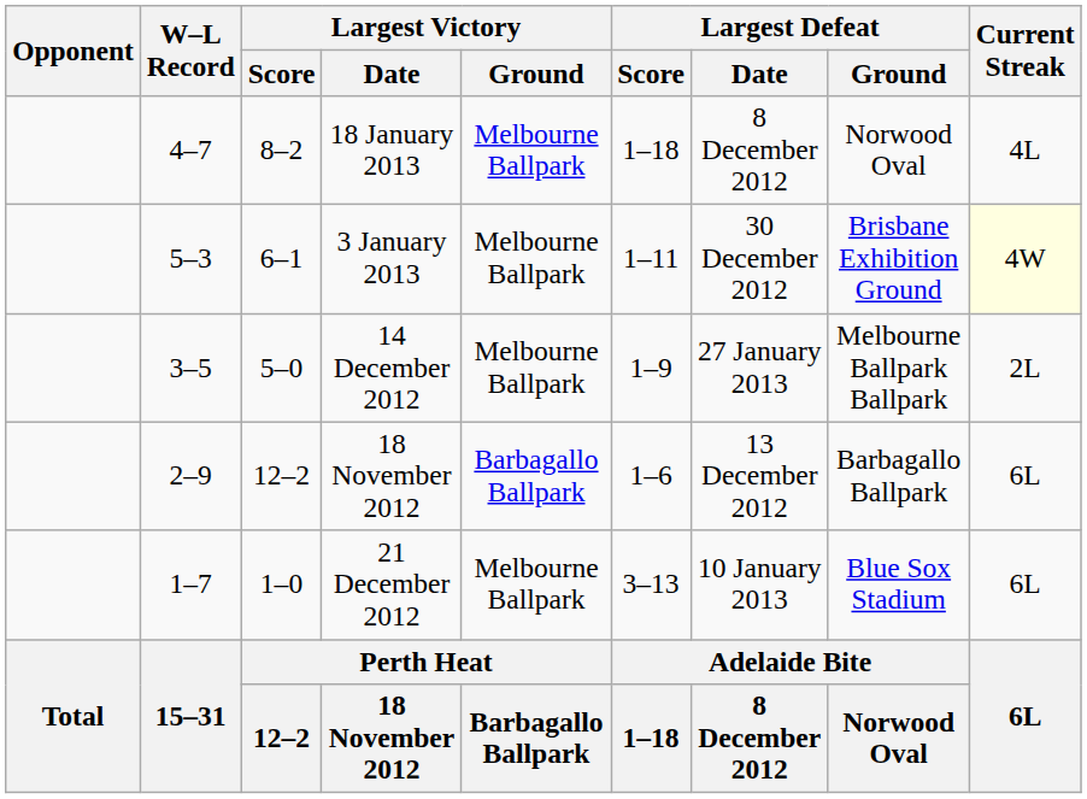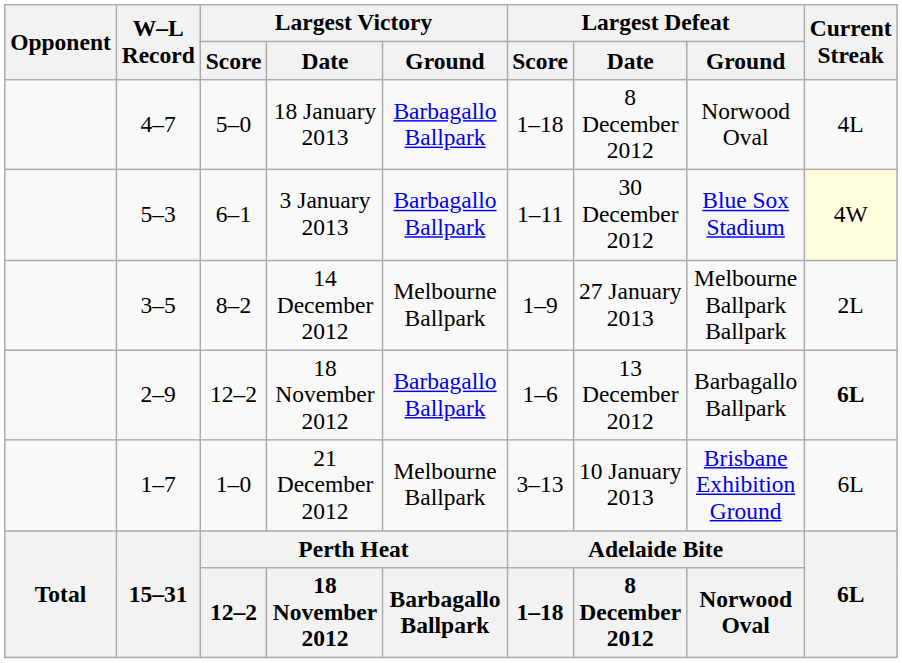 <table class="wikitable" style="text-align:center">
 <tr>
 <th rowspan=2>Opponent</th>
 <th rowspan=2>W–L<br>Record</th>
 <th colspan=3>Largest Victory</th>
 <th colspan=3>Largest Defeat</th>
 <th rowspan=2>Current<br>Streak</th>
 </tr>
 <tr>
 <th>Score</th>
 <th>Date</th>
 <th>Ground</th>
 <th>Score</th>
 <th>Date</th>
 <th>Ground</th>
 </tr>
 <tr>
 <td align=left></td>
 <td>4–7</td>
-<td>8–2</td>
+<td>5–0</td>
 <td>18 January 2013</td>
-<td><a href='#'>Melbourne Ballpark</a></td>
+<td><a href='#'>Barbagallo Ballpark</a></td>
 <td>1–18</td>
 <td>8 December 2012</td>
 <td>Norwood Oval</td>
 <td>4L</td>
 </tr>
 <tr>
 <td align=left></td>
 <td>5–3</td>
 <td>6–1</td>
 <td>3 January 2013</td>
-<td>Melbourne Ballpark</td>
+<td><a href='#'>Barbagallo Ballpark</a></td>
 <td>1–11</td>
 <td>30 December 2012</td>
-<td><a href='#'>Brisbane Exhibition Ground</a></td>
+<td><a href='#'>Blue Sox Stadium</a></td>
 <td style="background: lightyellow;">4W</td>
 </tr>
 <tr>
 <td align=left></td>
 <td>3–5</td>
-<td>5–0</td>
+<td>8–2</td>
 <td>14 December 2012</td>
 <td>Melbourne Ballpark</td>
 <td>1–9</td>
 <td>27 January 2013</td>
 <td>Melbourne Ballpark Ballpark</td>
 <td>2L</td>
 </tr>
 <tr>
 <td align=left></td>
 <td>2–9</td>
 <td>12–2</td>
 <td>18 November 2012</td>
 <td><a href='#'>Barbagallo Ballpark</a></td>
 <td>1–6</td>
 <td>13 December 2012</td>
 <td>Barbagallo Ballpark</td>
-<td>6L</td>
+<td><strong>6L</strong></td>
 </tr>
 <tr>
 <td align=left></td>
 <td>1–7</td>
 <td>1–0</td>
 <td>21 December 2012</td>
 <td>Melbourne Ballpark</td>
 <td>3–13</td>
 <td>10 January 2013</td>
-<td><a href='#'>Blue Sox Stadium</a></td>
+<td><a href='#'>Brisbane Exhibition Ground</a></td>
 <td>6L</td>
 </tr>
 <tr>
 <th rowspan=2 align=left>Total</th>
 <th rowspan=2>15–31</th>
 <th colspan=3>Perth Heat</th>
 <th colspan=3>Adelaide Bite</th>
 <th rowspan=2>6L</th>
 </tr>
 <tr>
 <th>12–2</th>
 <th>18 November 2012</th>
 <th>Barbagallo Ballpark</th>
 <th>1–18</th>
 <th>8 December 2012</th>
 <th>Norwood Oval</th>
 </tr>
 </table>
